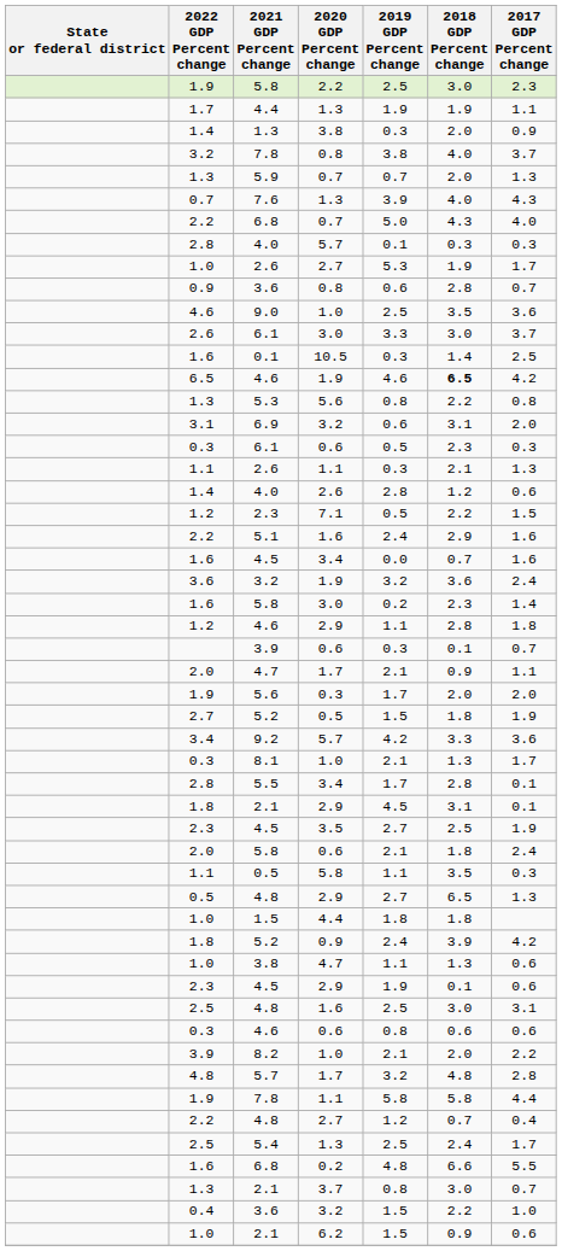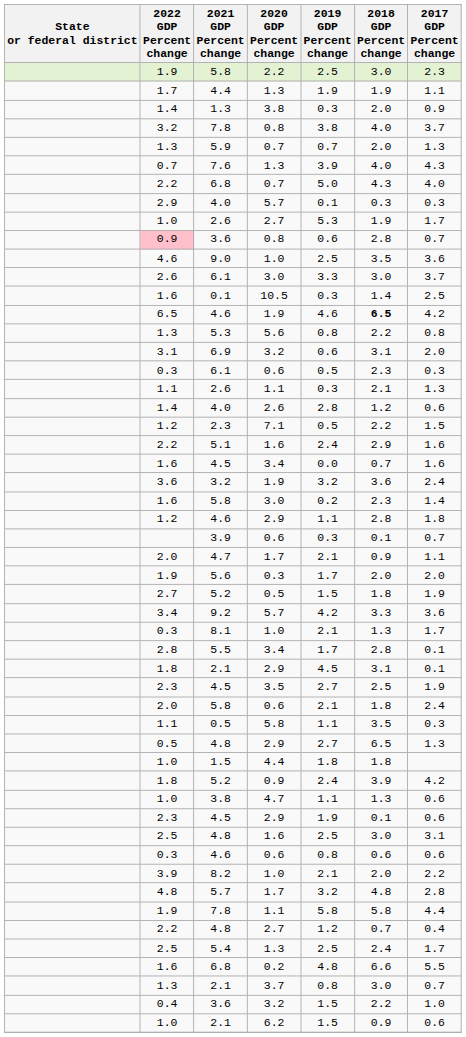 <table class="wikitable sortable">
 <tr>
 <th>State<br> or federal district</th>
 <th>2022<br>GDP<br>Percent<br>change</th>
 <th>2021<br>GDP<br>Percent<br>change</th>
 <th>2020<br>GDP<br>Percent<br>change</th>
 <th>2019<br>GDP<br>Percent<br>change</th>
 <th>2018<br>GDP<br>Percent<br>change</th>
 <th>2017<br>GDP<br>Percent<br>change</th>
 </tr>
 <tr align="right" bgcolor="#E2F2D2">
 <td align="left"></td>
 <td align="center"> 1.9</td>
 <td align="center"> 5.8</td>
 <td align="center"> 2.2</td>
 <td align="center"> 2.5</td>
 <td align="center"> 3.0</td>
 <td align="center"> 2.3</td>
 </tr>
 <tr align="right">
 <td align="left"></td>
 <td align="center"> 1.7</td>
 <td align="center"> 4.4</td>
 <td align="center"> 1.3</td>
 <td align="center"> 1.9</td>
 <td align="center"> 1.9</td>
 <td align="center"> 1.1</td>
 </tr>
 <tr align="right">
 <td align="left"></td>
 <td align="center"> 1.4</td>
 <td align="center"> 1.3</td>
 <td align="center"> 3.8</td>
 <td align="center"> 0.3</td>
 <td align="center"> 2.0</td>
 <td align="center"> 0.9</td>
 </tr>
 <tr align="right">
 <td align="left"></td>
 <td align="center"> 3.2</td>
 <td align="center"> 7.8</td>
 <td align="center"> 0.8</td>
 <td align="center"> 3.8</td>
 <td align="center"> 4.0</td>
 <td align="center"> 3.7</td>
 </tr>
 <tr align="right">
 <td align="left"></td>
 <td align="center"> 1.3</td>
 <td align="center"> 5.9</td>
 <td align="center"> 0.7</td>
 <td align="center"> 0.7</td>
 <td align="center"> 2.0</td>
 <td align="center"> 1.3</td>
 </tr>
 <tr align="right">
 <td align="left"></td>
 <td align="center"> 0.7</td>
 <td align="center"> 7.6</td>
 <td align="center"> 1.3</td>
 <td align="center"> 3.9</td>
 <td align="center"> 4.0</td>
 <td align="center"> 4.3</td>
 </tr>
 <tr align="right">
 <td align="left"></td>
 <td align="center"> 2.2</td>
 <td align="center"> 6.8</td>
 <td align="center"> 0.7</td>
 <td align="center"> 5.0</td>
 <td align="center"> 4.3</td>
 <td align="center"> 4.0</td>
 </tr>
 <tr align="right">
 <td align="left"></td>
-<td align="center"> 2.8</td>
+<td align="center"> 2.9</td>
 <td align="center"> 4.0</td>
 <td align="center"> 5.7</td>
 <td align="center"> 0.1</td>
 <td align="center"> 0.3</td>
 <td align="center"> 0.3</td>
 </tr>
 <tr align="right">
 <td align="left"></td>
 <td align="center"> 1.0</td>
 <td align="center"> 2.6</td>
 <td align="center"> 2.7</td>
 <td align="center"> 5.3</td>
 <td align="center"> 1.9</td>
 <td align="center"> 1.7</td>
 </tr>
 <tr>
 <td></td>
-<td align="center"> 0.9</td>
+<td align="center" style="background: pink;"> 0.9</td>
 <td align="center"> 3.6</td>
 <td align="center"> 0.8</td>
 <td align="center"> 0.6</td>
 <td align="center"> 2.8</td>
 <td align="center"> 0.7</td>
 </tr>
 <tr align="right">
 <td align="left"></td>
 <td align="center"> 4.6</td>
 <td align="center"> 9.0</td>
 <td align="center"> 1.0</td>
 <td align="center"> 2.5</td>
 <td align="center"> 3.5</td>
 <td align="center"> 3.6</td>
 </tr>
 <tr align="right">
 <td align="left"></td>
 <td align="center"> 2.6</td>
 <td align="center"> 6.1</td>
 <td align="center"> 3.0</td>
 <td align="center"> 3.3</td>
 <td align="center"> 3.0</td>
 <td align="center"> 3.7</td>
 </tr>
 <tr align="right">
 <td align="left"></td>
 <td align="center"> 1.6</td>
 <td align="center"> 0.1</td>
 <td align="center"> 10.5</td>
 <td align="center"> 0.3</td>
 <td align="center"> 1.4</td>
 <td align="center"> 2.5</td>
 </tr>
 <tr align="right">
 <td align="left"></td>
 <td align="center"> 6.5</td>
 <td align="center"> 4.6</td>
 <td align="center"> 1.9</td>
 <td align="center"> 4.6</td>
 <td align="center"><strong> 6.5</strong></td>
 <td align="center"> 4.2</td>
 </tr>
 <tr align="right">
 <td align="left"></td>
 <td align="center"> 1.3</td>
 <td align="center"> 5.3</td>
 <td align="center"> 5.6</td>
 <td align="center"> 0.8</td>
 <td align="center"> 2.2</td>
 <td align="center"> 0.8</td>
 </tr>
 <tr align="right">
 <td align="left"></td>
 <td align="center"> 3.1</td>
 <td align="center"> 6.9</td>
 <td align="center"> 3.2</td>
 <td align="center"> 0.6</td>
 <td align="center"> 3.1</td>
 <td align="center"> 2.0</td>
 </tr>
 <tr align="right">
 <td align="left"></td>
 <td align="center"> 0.3</td>
 <td align="center"> 6.1</td>
 <td align="center"> 0.6</td>
 <td align="center"> 0.5</td>
 <td align="center"> 2.3</td>
 <td align="center"> 0.3</td>
 </tr>
 <tr align="right">
 <td align="left"></td>
 <td align="center"> 1.1</td>
 <td align="center"> 2.6</td>
 <td align="center"> 1.1</td>
 <td align="center"> 0.3</td>
 <td align="center"> 2.1</td>
 <td align="center"> 1.3</td>
 </tr>
 <tr align="right">
 <td align="left"></td>
 <td align="center"> 1.4</td>
 <td align="center"> 4.0</td>
 <td align="center"> 2.6</td>
 <td align="center"> 2.8</td>
 <td align="center"> 1.2</td>
 <td align="center"> 0.6</td>
 </tr>
 <tr align="right">
 <td align="left"></td>
 <td align="center"> 1.2</td>
 <td align="center"> 2.3</td>
 <td align="center"> 7.1</td>
 <td align="center"> 0.5</td>
 <td align="center"> 2.2</td>
 <td align="center"> 1.5</td>
 </tr>
 <tr align="right">
 <td align="left"></td>
 <td align="center"> 2.2</td>
 <td align="center"> 5.1</td>
 <td align="center"> 1.6</td>
 <td align="center"> 2.4</td>
 <td align="center"> 2.9</td>
 <td align="center"> 1.6</td>
 </tr>
 <tr align="right">
 <td align="left"></td>
 <td align="center"> 1.6</td>
 <td align="center"> 4.5</td>
 <td align="center"> 3.4</td>
 <td align="center">0.0</td>
 <td align="center"> 0.7</td>
 <td align="center"> 1.6</td>
 </tr>
 <tr align="right">
 <td align="left"></td>
 <td align="center"> 3.6</td>
 <td align="center"> 3.2</td>
 <td align="center"> 1.9</td>
 <td align="center"> 3.2</td>
 <td align="center"> 3.6</td>
 <td align="center"> 2.4</td>
 </tr>
 <tr align="right">
 <td align="left"></td>
 <td align="center"> 1.6</td>
 <td align="center"> 5.8</td>
 <td align="center"> 3.0</td>
 <td align="center"> 0.2</td>
 <td align="center"> 2.3</td>
 <td align="center"> 1.4</td>
 </tr>
 <tr align="right">
 <td align="left"></td>
 <td align="center"> 1.2</td>
 <td align="center"> 4.6</td>
 <td align="center"> 2.9</td>
 <td align="center"> 1.1</td>
 <td align="center"> 2.8</td>
 <td align="center"> 1.8</td>
 </tr>
 <tr align="right">
 <td align="left"></td>
 <td align="center"></td>
 <td align="center"> 3.9</td>
 <td align="center"> 0.6</td>
 <td align="center"> 0.3</td>
 <td align="center"> 0.1</td>
 <td align="center"> 0.7</td>
 </tr>
 <tr align="right">
 <td align="left"></td>
 <td align="center"> 2.0</td>
 <td align="center"> 4.7</td>
 <td align="center"> 1.7</td>
 <td align="center"> 2.1</td>
 <td align="center"> 0.9</td>
 <td align="center"> 1.1</td>
 </tr>
 <tr align="right">
 <td align="left"></td>
 <td align="center"> 1.9</td>
 <td align="center"> 5.6</td>
 <td align="center"> 0.3</td>
 <td align="center"> 1.7</td>
 <td align="center"> 2.0</td>
 <td align="center"> 2.0</td>
 </tr>
 <tr align="right">
 <td align="left"></td>
 <td align="center"> 2.7</td>
 <td align="center"> 5.2</td>
 <td align="center"> 0.5</td>
 <td align="center"> 1.5</td>
 <td align="center"> 1.8</td>
 <td align="center"> 1.9</td>
 </tr>
 <tr align="right">
 <td align="left"></td>
 <td align="center"> 3.4</td>
 <td align="center"> 9.2</td>
 <td align="center"> 5.7</td>
 <td align="center"> 4.2</td>
 <td align="center"> 3.3</td>
 <td align="center"> 3.6</td>
 </tr>
 <tr align="right">
 <td align="left"></td>
 <td align="center"> 0.3</td>
 <td align="center"> 8.1</td>
 <td align="center"> 1.0</td>
 <td align="center"> 2.1</td>
 <td align="center"> 1.3</td>
 <td align="center"> 1.7</td>
 </tr>
 <tr align="right">
 <td align="left"></td>
 <td align="center"> 2.8</td>
 <td align="center"> 5.5</td>
 <td align="center"> 3.4</td>
 <td align="center"> 1.7</td>
 <td align="center"> 2.8</td>
 <td align="center"> 0.1</td>
 </tr>
 <tr align="right">
 <td align="left"></td>
 <td align="center"> 1.8</td>
 <td align="center"> 2.1</td>
 <td align="center"> 2.9</td>
 <td align="center"> 4.5</td>
 <td align="center"> 3.1</td>
 <td align="center"> 0.1</td>
 </tr>
 <tr align="right">
 <td align="left"></td>
 <td align="center"> 2.3</td>
 <td align="center"> 4.5</td>
 <td align="center"> 3.5</td>
 <td align="center"> 2.7</td>
 <td align="center"> 2.5</td>
 <td align="center"> 1.9</td>
 </tr>
 <tr align="right">
 <td align="left"></td>
 <td align="center"> 2.0</td>
 <td align="center"> 5.8</td>
 <td align="center"> 0.6</td>
 <td align="center"> 2.1</td>
 <td align="center"> 1.8</td>
 <td align="center"> 2.4</td>
 </tr>
 <tr align="right">
 <td align="left"></td>
 <td align="center"> 1.1</td>
 <td align="center"> 0.5</td>
 <td align="center"> 5.8</td>
 <td align="center"> 1.1</td>
 <td align="center"> 3.5</td>
 <td align="center"> 0.3</td>
 </tr>
 <tr align="right">
 <td align="left"></td>
 <td align="center"> 0.5</td>
 <td align="center"> 4.8</td>
 <td align="center"> 2.9</td>
 <td align="center"> 2.7</td>
 <td align="center"> 6.5</td>
 <td align="center"> 1.3</td>
 </tr>
 <tr align="right">
 <td align="left"></td>
 <td align="center"> 1.0</td>
 <td align="center"> 1.5</td>
 <td align="center"> 4.4</td>
 <td align="center"> 1.8</td>
 <td align="center"> 1.8</td>
 <td align="center"></td>
 </tr>
 <tr align="right">
 <td align="left"></td>
 <td align="center"> 1.8</td>
 <td align="center"> 5.2</td>
 <td align="center"> 0.9</td>
 <td align="center"> 2.4</td>
 <td align="center"> 3.9</td>
 <td align="center"> 4.2</td>
 </tr>
 <tr align="right">
 <td align="left"></td>
 <td align="center"> 1.0</td>
 <td align="center"> 3.8</td>
 <td align="center"> 4.7</td>
 <td align="center"> 1.1</td>
 <td align="center"> 1.3</td>
 <td align="center"> 0.6</td>
 </tr>
 <tr align="right">
 <td align="left"></td>
 <td align="center"> 2.3</td>
 <td align="center"> 4.5</td>
 <td align="center"> 2.9</td>
 <td align="center"> 1.9</td>
 <td align="center"> 0.1</td>
 <td align="center"> 0.6</td>
 </tr>
 <tr align="right">
 <td align="left"></td>
 <td align="center"> 2.5</td>
 <td align="center"> 4.8</td>
 <td align="center"> 1.6</td>
 <td align="center"> 2.5</td>
 <td align="center"> 3.0</td>
 <td align="center"> 3.1</td>
 </tr>
 <tr align="right">
 <td align="left"></td>
 <td align="center"> 0.3</td>
 <td align="center"> 4.6</td>
 <td align="center"> 0.6</td>
 <td align="center"> 0.8</td>
 <td align="center"> 0.6</td>
 <td align="center"> 0.6</td>
 </tr>
 <tr align="right">
 <td align="left"></td>
 <td align="center"> 3.9</td>
 <td align="center"> 8.2</td>
 <td align="center"> 1.0</td>
 <td align="center"> 2.1</td>
 <td align="center"> 2.0</td>
 <td align="center"> 2.2</td>
 </tr>
 <tr align="right">
 <td align="left"></td>
 <td align="center"> 4.8</td>
 <td align="center"> 5.7</td>
 <td align="center"> 1.7</td>
 <td align="center"> 3.2</td>
 <td align="center"> 4.8</td>
 <td align="center"> 2.8</td>
 </tr>
 <tr align="right">
 <td align="left"></td>
 <td align="center"> 1.9</td>
 <td align="center"> 7.8</td>
 <td align="center"> 1.1</td>
 <td align="center"> 5.8</td>
 <td align="center"> 5.8</td>
 <td align="center"> 4.4</td>
 </tr>
 <tr align="right">
 <td align="left"></td>
 <td align="center"> 2.2</td>
 <td align="center"> 4.8</td>
 <td align="center"> 2.7</td>
 <td align="center"> 1.2</td>
 <td align="center"> 0.7</td>
 <td align="center"> 0.4</td>
 </tr>
 <tr align="right">
 <td align="left"></td>
 <td align="center"> 2.5</td>
 <td align="center"> 5.4</td>
 <td align="center"> 1.3</td>
 <td align="center"> 2.5</td>
 <td align="center"> 2.4</td>
 <td align="center"> 1.7</td>
 </tr>
 <tr align="right">
 <td align="left"></td>
 <td align="center"> 1.6</td>
 <td align="center"> 6.8</td>
 <td align="center"> 0.2</td>
 <td align="center"> 4.8</td>
 <td align="center"> 6.6</td>
 <td align="center"> 5.5</td>
 </tr>
 <tr align="right">
 <td align="left"></td>
 <td align="center"> 1.3</td>
 <td align="center"> 2.1</td>
 <td align="center"> 3.7</td>
 <td align="center"> 0.8</td>
 <td align="center"> 3.0</td>
 <td align="center"> 0.7</td>
 </tr>
 <tr align="right">
 <td align="left"></td>
 <td align="center"> 0.4</td>
 <td align="center"> 3.6</td>
 <td align="center"> 3.2</td>
 <td align="center"> 1.5</td>
 <td align="center"> 2.2</td>
 <td align="center"> 1.0</td>
 </tr>
 <tr align="right">
 <td align="left"></td>
 <td align="center"> 1.0</td>
 <td align="center"> 2.1</td>
 <td align="center"> 6.2</td>
 <td align="center"> 1.5</td>
 <td align="center"> 0.9</td>
 <td align="center"> 0.6</td>
 </tr>
 <tr>
 </tr>
 </table>
